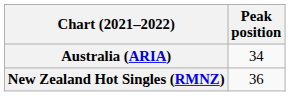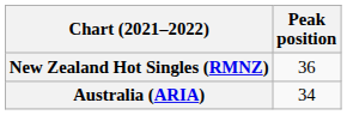 <table class="wikitable sortable plainrowheaders" style="text-align:center;">
 <tr>
 <th scope="col">Chart (2021–2022)</th>
 <th scope="col">Peak<br>position</th>
 </tr>
 <tr>
+<th scope="row">New Zealand Hot Singles (<a href='#'>RMNZ</a>)</th>
+<td>36</td>
+</tr>
+<tr>
 <th scope="row">Australia (<a href='#'>ARIA</a>)</th>
 <td>34</td>
 </tr>
-<tr>
-<th scope="row">New Zealand Hot Singles (<a href='#'>RMNZ</a>)</th>
-<td>36</td>
-</tr>
 </table>
